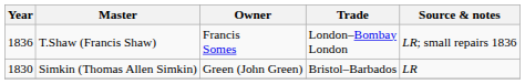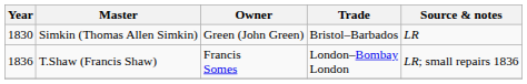 <table class="sortable wikitable">
 <tr>
 <th>Year</th>
 <th>Master</th>
 <th>Owner</th>
 <th>Trade</th>
 <th>Source & notes</th>
 </tr>
 <tr>
+<td>1830</td>
+<td>Simkin (Thomas Allen Simkin)</td>
+<td>Green (John Green)</td>
+<td>Bristol–Barbados</td>
+<td><em>LR</em></td>
+</tr>
+<tr>
 <td>1836</td>
 <td>T.Shaw (Francis Shaw)</td>
 <td>Francis<br><a href='#'>Somes</a></td>
 <td>London–<a href='#'>Bombay</a><br>London</td>
 <td><em>LR</em>; small repairs 1836</td>
 </tr>
 <tr>
-<td>1830</td>
-<td>Simkin (Thomas Allen Simkin)</td>
-<td>Green (John Green)</td>
-<td>Bristol–Barbados</td>
-<td><em>LR</em></td>
-</tr>
-<tr>
 </tr>
 </table>
